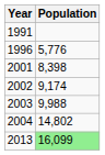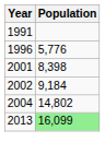 <table class="wikitable">
 <tr>
 <th>Year</th>
 <th>Population</th>
 </tr>
 <tr>
 <td>1991</td>
 </tr>
 <tr>
 <td>1996</td>
 <td>5,776</td>
 </tr>
 <tr>
 <td>2001</td>
 <td>8,398</td>
 </tr>
 <tr>
 <td>2002</td>
-<td>9,174</td>
-</tr>
-<tr>
-<td>2003</td>
-<td>9,988</td>
+<td>9,184</td>
 </tr>
 <tr>
 <td>2004</td>
 <td>14,802</td>
 </tr>
 <tr>
 <td>2013</td>
 <td style="background: lightgreen;">16,099</td>
 </tr>
 </table>
